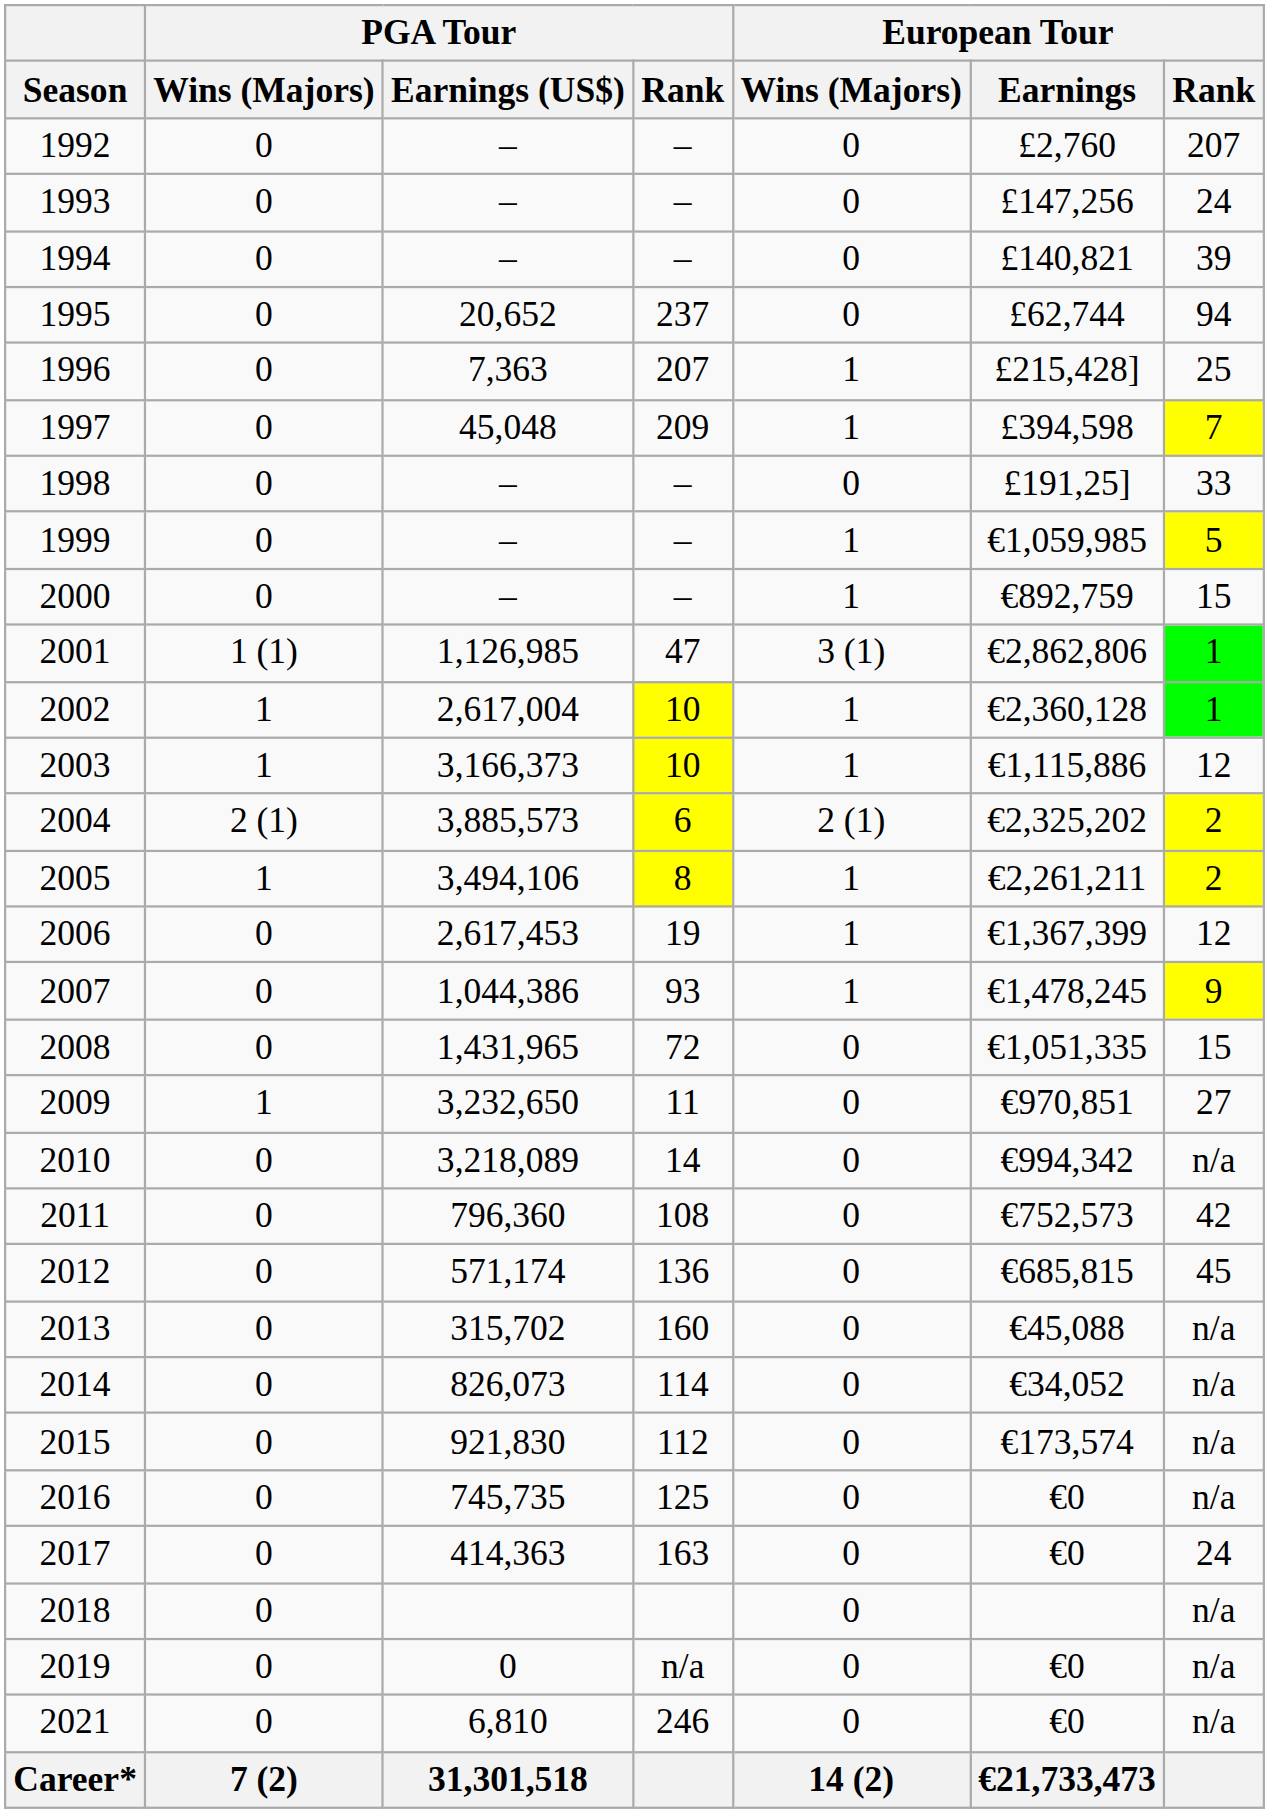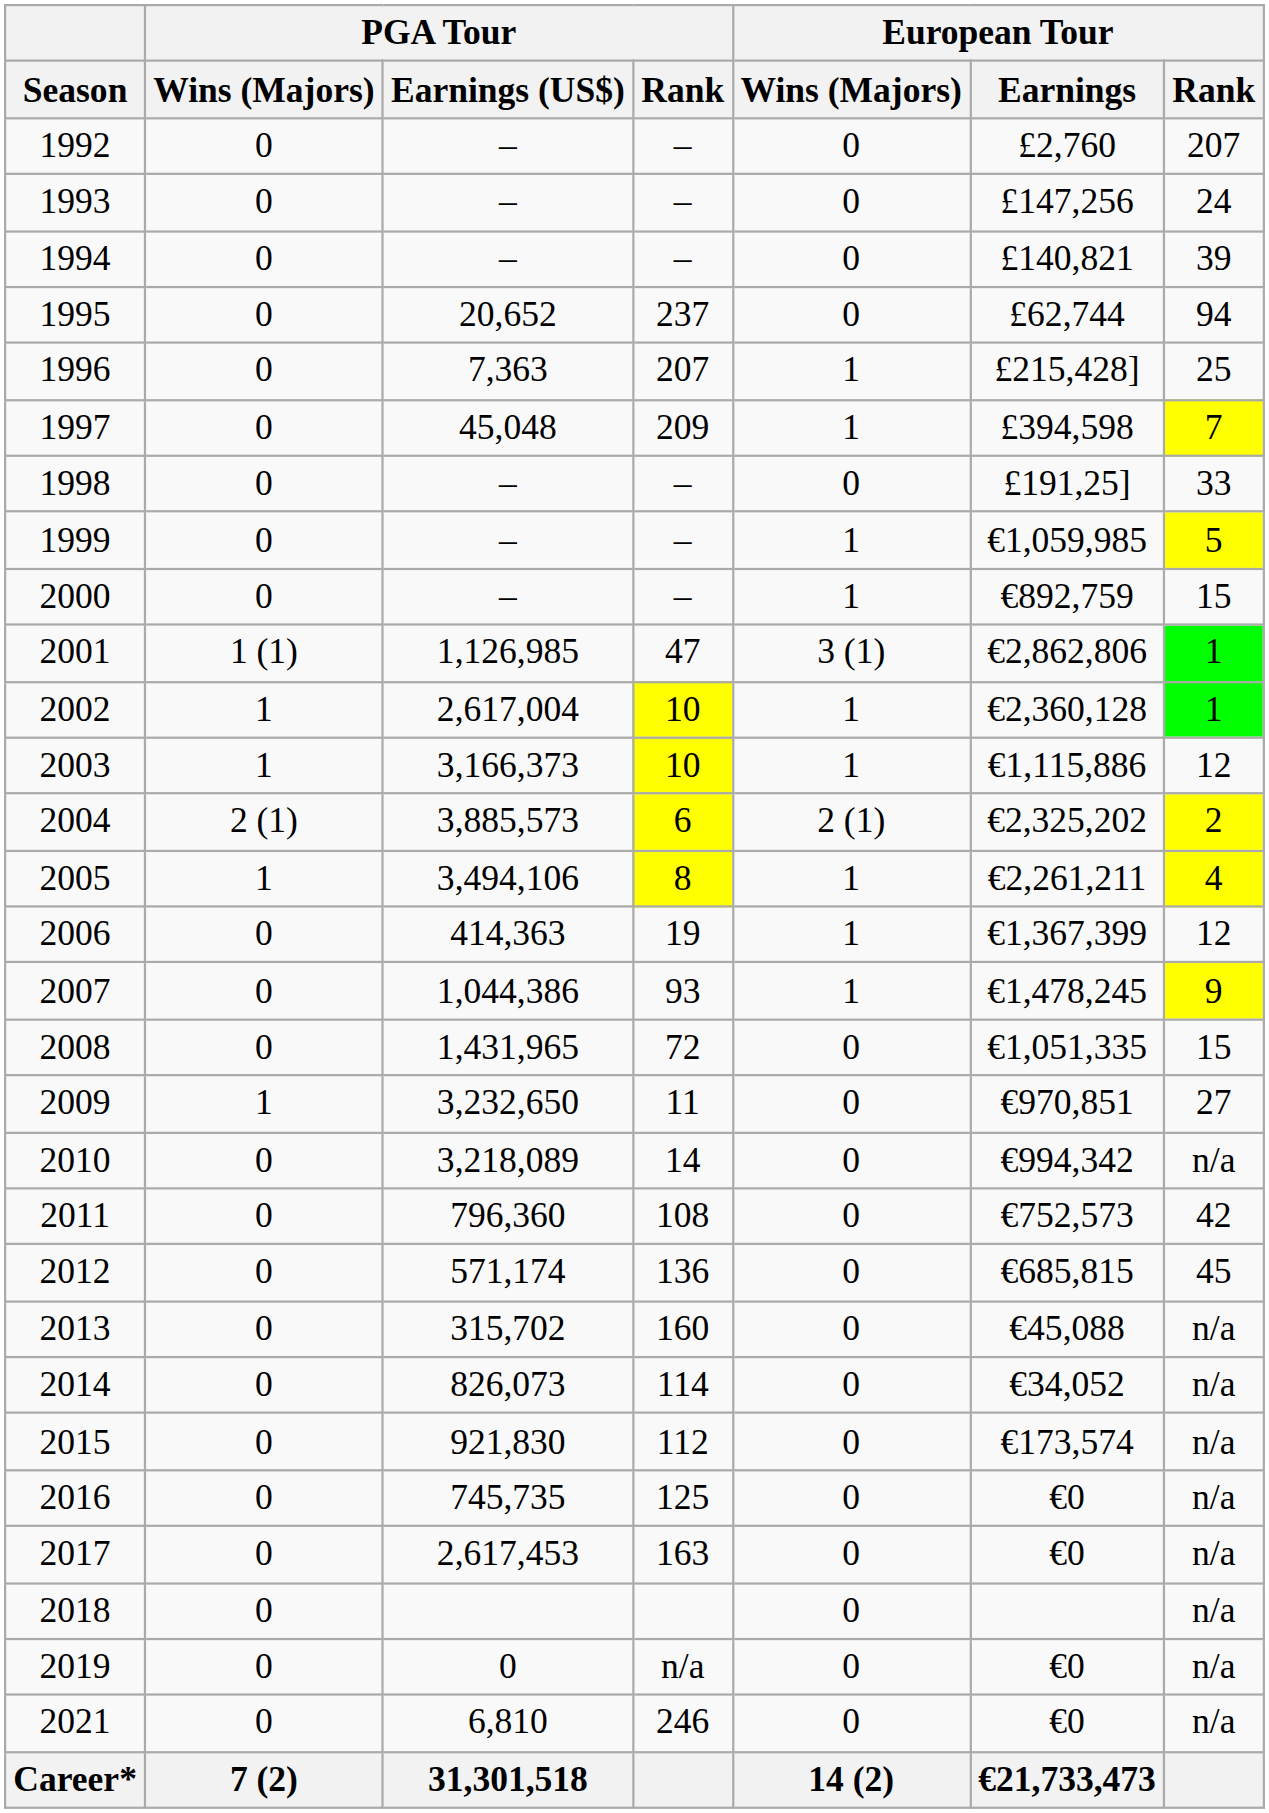 <table class=wikitable style="text-align:center">
 <tr>
 <th></th>
 <th colspan=3>PGA Tour</th>
 <th colspan=3>European Tour</th>
 </tr>
 <tr>
 <th>Season</th>
 <th>Wins (Majors)</th>
 <th>Earnings (US$)</th>
 <th>Rank</th>
 <th>Wins (Majors)</th>
 <th>Earnings</th>
 <th>Rank</th>
 </tr>
 <tr>
 <td>1992</td>
 <td>0</td>
 <td>–</td>
 <td>–</td>
 <td>0</td>
 <td>£2,760</td>
 <td>207</td>
 </tr>
 <tr>
 <td>1993</td>
 <td>0</td>
 <td>–</td>
 <td>–</td>
 <td>0</td>
 <td>£147,256</td>
 <td>24</td>
 </tr>
 <tr>
 <td>1994</td>
 <td>0</td>
 <td>–</td>
 <td>–</td>
 <td>0</td>
 <td>£140,821</td>
 <td>39</td>
 </tr>
 <tr>
 <td>1995</td>
 <td>0</td>
 <td>20,652</td>
 <td>237</td>
 <td>0</td>
 <td>£62,744</td>
 <td>94</td>
 </tr>
 <tr>
 <td>1996</td>
 <td>0</td>
 <td>7,363</td>
 <td>207</td>
 <td>1</td>
 <td>£215,428]</td>
 <td>25</td>
 </tr>
 <tr>
 <td>1997</td>
 <td>0</td>
 <td>45,048</td>
 <td>209</td>
 <td>1</td>
 <td>£394,598</td>
 <td style="background:yellow;">7</td>
 </tr>
 <tr>
 <td>1998</td>
 <td>0</td>
 <td>–</td>
 <td>–</td>
 <td>0</td>
 <td>£191,25]</td>
 <td>33</td>
 </tr>
 <tr>
 <td>1999</td>
 <td>0</td>
 <td>–</td>
 <td>–</td>
 <td>1</td>
 <td>€1,059,985</td>
 <td style="background:yellow;">5</td>
 </tr>
 <tr>
 <td>2000</td>
 <td>0</td>
 <td>–</td>
 <td>–</td>
 <td>1</td>
 <td>€892,759</td>
 <td>15</td>
 </tr>
 <tr>
 <td>2001</td>
 <td>1 (1)</td>
 <td>1,126,985</td>
 <td>47</td>
 <td>3 (1)</td>
 <td>€2,862,806</td>
 <td style="background:lime;">1</td>
 </tr>
 <tr>
 <td>2002</td>
 <td>1</td>
 <td>2,617,004</td>
 <td style="background:yellow;">10</td>
 <td>1</td>
 <td>€2,360,128</td>
 <td style="background:lime;">1</td>
 </tr>
 <tr>
 <td>2003</td>
 <td>1</td>
 <td>3,166,373</td>
 <td style="background:yellow;">10</td>
 <td>1</td>
 <td>€1,115,886</td>
 <td>12</td>
 </tr>
 <tr>
 <td>2004</td>
 <td>2 (1)</td>
 <td>3,885,573</td>
 <td style="background:yellow;">6</td>
 <td>2 (1)</td>
 <td>€2,325,202</td>
 <td style="background:yellow;">2</td>
 </tr>
 <tr>
 <td>2005</td>
 <td>1</td>
 <td>3,494,106</td>
 <td style="background:yellow;">8</td>
 <td>1</td>
 <td>€2,261,211</td>
-<td style="background:yellow;">2</td>
+<td style="background:yellow;">4</td>
 </tr>
 <tr>
 <td>2006</td>
 <td>0</td>
-<td>2,617,453</td>
+<td>414,363</td>
 <td>19</td>
 <td>1</td>
 <td>€1,367,399</td>
 <td>12</td>
 </tr>
 <tr>
 <td>2007</td>
 <td>0</td>
 <td>1,044,386</td>
 <td>93</td>
 <td>1</td>
 <td>€1,478,245</td>
 <td style="background:yellow;">9</td>
 </tr>
 <tr>
 <td>2008</td>
 <td>0</td>
 <td>1,431,965</td>
 <td>72</td>
 <td>0</td>
 <td>€1,051,335</td>
 <td>15</td>
 </tr>
 <tr>
 <td>2009</td>
 <td>1</td>
 <td>3,232,650</td>
 <td>11</td>
 <td>0</td>
 <td>€970,851</td>
 <td>27</td>
 </tr>
 <tr>
 <td>2010</td>
 <td>0</td>
 <td>3,218,089</td>
 <td>14</td>
 <td>0</td>
 <td>€994,342</td>
 <td>n/a</td>
 </tr>
 <tr>
 <td>2011</td>
 <td>0</td>
 <td>796,360</td>
 <td>108</td>
 <td>0</td>
 <td>€752,573</td>
 <td>42</td>
 </tr>
 <tr>
 <td>2012</td>
 <td>0</td>
 <td>571,174</td>
 <td>136</td>
 <td>0</td>
 <td>€685,815</td>
 <td>45</td>
 </tr>
 <tr>
 <td>2013</td>
 <td>0</td>
 <td>315,702</td>
 <td>160</td>
 <td>0</td>
 <td>€45,088</td>
 <td>n/a</td>
 </tr>
 <tr>
 <td>2014</td>
 <td>0</td>
 <td>826,073</td>
 <td>114</td>
 <td>0</td>
 <td>€34,052</td>
 <td>n/a</td>
 </tr>
 <tr>
 <td>2015</td>
 <td>0</td>
 <td>921,830</td>
 <td>112</td>
 <td>0</td>
 <td>€173,574</td>
 <td>n/a</td>
 </tr>
 <tr>
 <td>2016</td>
 <td>0</td>
 <td>745,735</td>
 <td>125</td>
 <td>0</td>
 <td>€0</td>
 <td>n/a</td>
 </tr>
 <tr>
 <td>2017</td>
 <td>0</td>
-<td>414,363</td>
+<td>2,617,453</td>
 <td>163</td>
 <td>0</td>
 <td>€0</td>
-<td>24</td>
+<td>n/a</td>
 </tr>
 <tr>
 <td>2018</td>
 <td>0</td>
 <td></td>
 <td></td>
 <td>0</td>
 <td></td>
 <td>n/a</td>
 </tr>
 <tr>
 <td>2019</td>
 <td>0</td>
 <td>0</td>
 <td>n/a</td>
 <td>0</td>
 <td>€0</td>
 <td>n/a</td>
 </tr>
 <tr>
 <td>2021</td>
 <td>0</td>
 <td>6,810</td>
 <td>246</td>
 <td>0</td>
 <td>€0</td>
 <td>n/a</td>
 </tr>
 <tr>
 <th>Career*</th>
 <th>7 (2)</th>
 <th>31,301,518</th>
 <th></th>
 <th>14 (2)</th>
 <th>€21,733,473</th>
 <th></th>
 </tr>
 </table>
